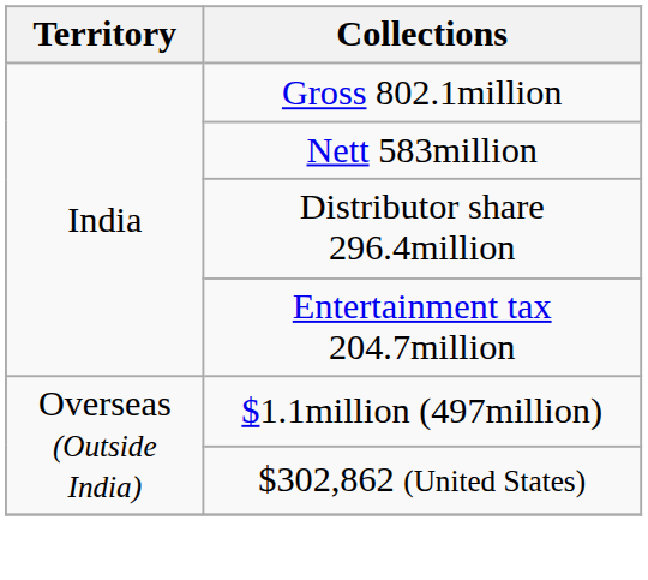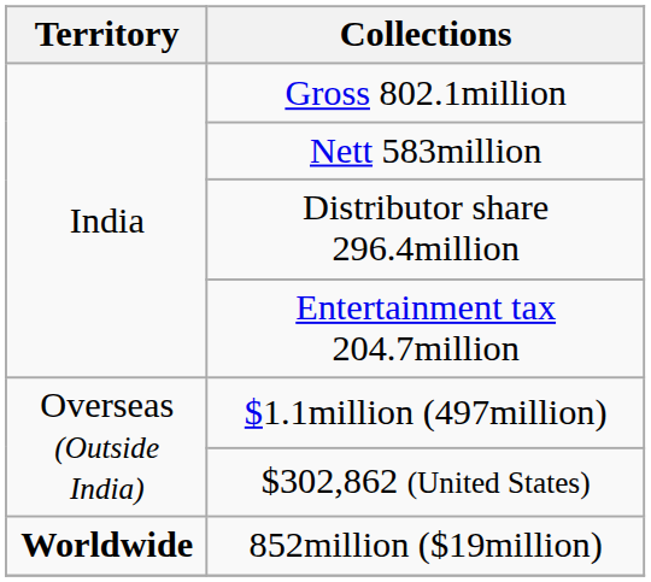 <table class="wikitable" width="45%" align="right" style="text-align: center;">
 <tr>
 <th>Territory</th>
 <th>Collections</th>
 </tr>
 <tr>
 <td rowspan="4">India</td>
 <td><a href='#'>Gross</a>  802.1million</td>
 </tr>
 <tr>
 <td><a href='#'>Nett</a>  583million</td>
 </tr>
 <tr>
 <td>Distributor share  296.4million</td>
 </tr>
 <tr>
 <td><a href='#'>Entertainment tax</a>  204.7million</td>
 </tr>
 <tr>
 <td rowspan="2">Overseas<br><small><em>(Outside India)</em></small></td>
 <td><a href='#'>$</a>1.1million (497million)</td>
 </tr>
 <tr>
 <td>$302,862 <small>(United States)</small></td>
 </tr>
 <tr>
+<td rowspan="1"><strong>Worldwide</strong></td>
+<td>852million ($19million)</td>
+</tr>
+<tr>
 </tr>
 </table>
